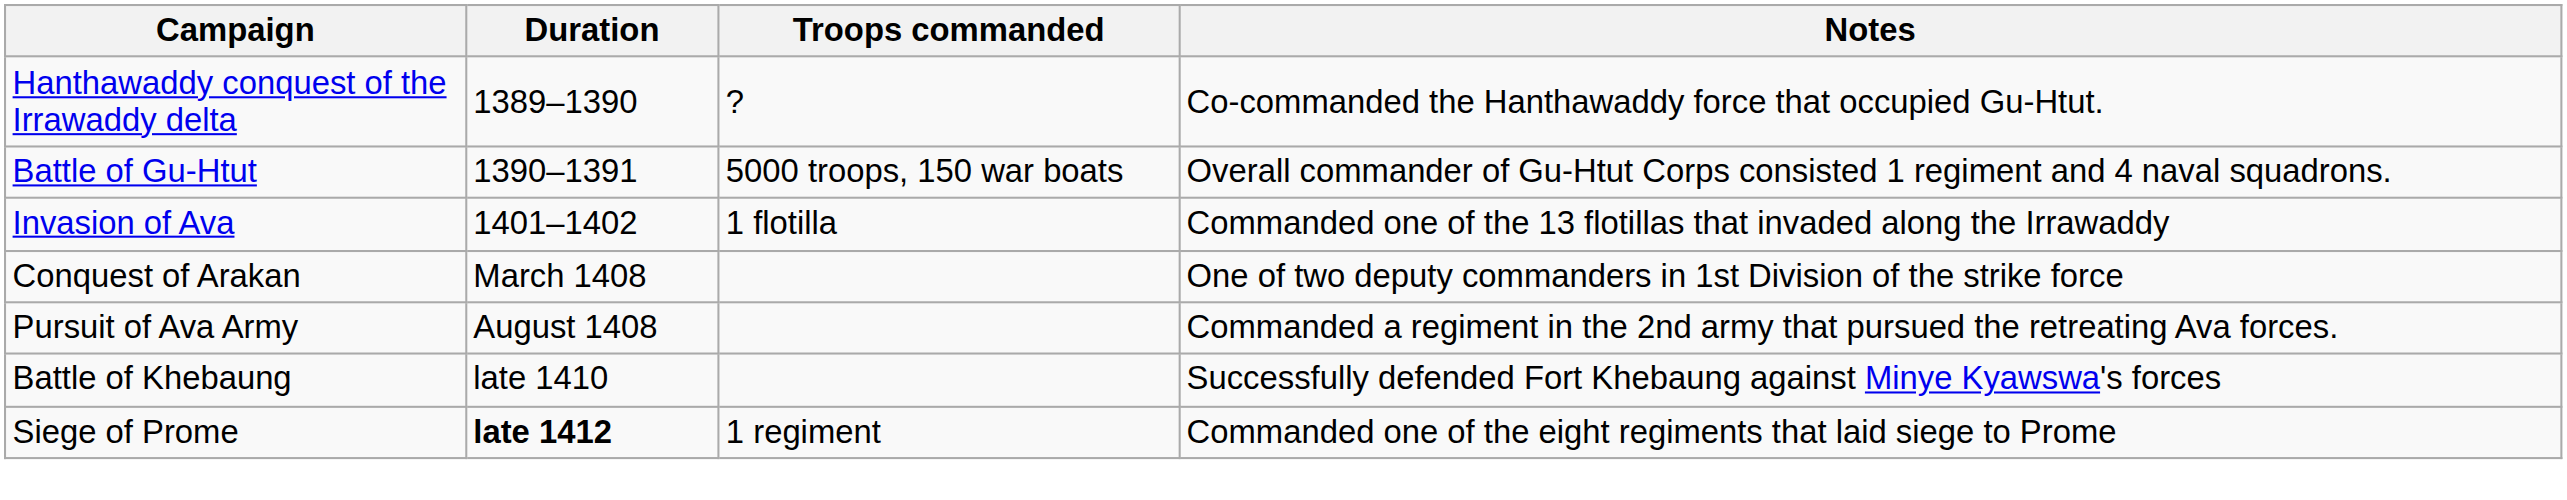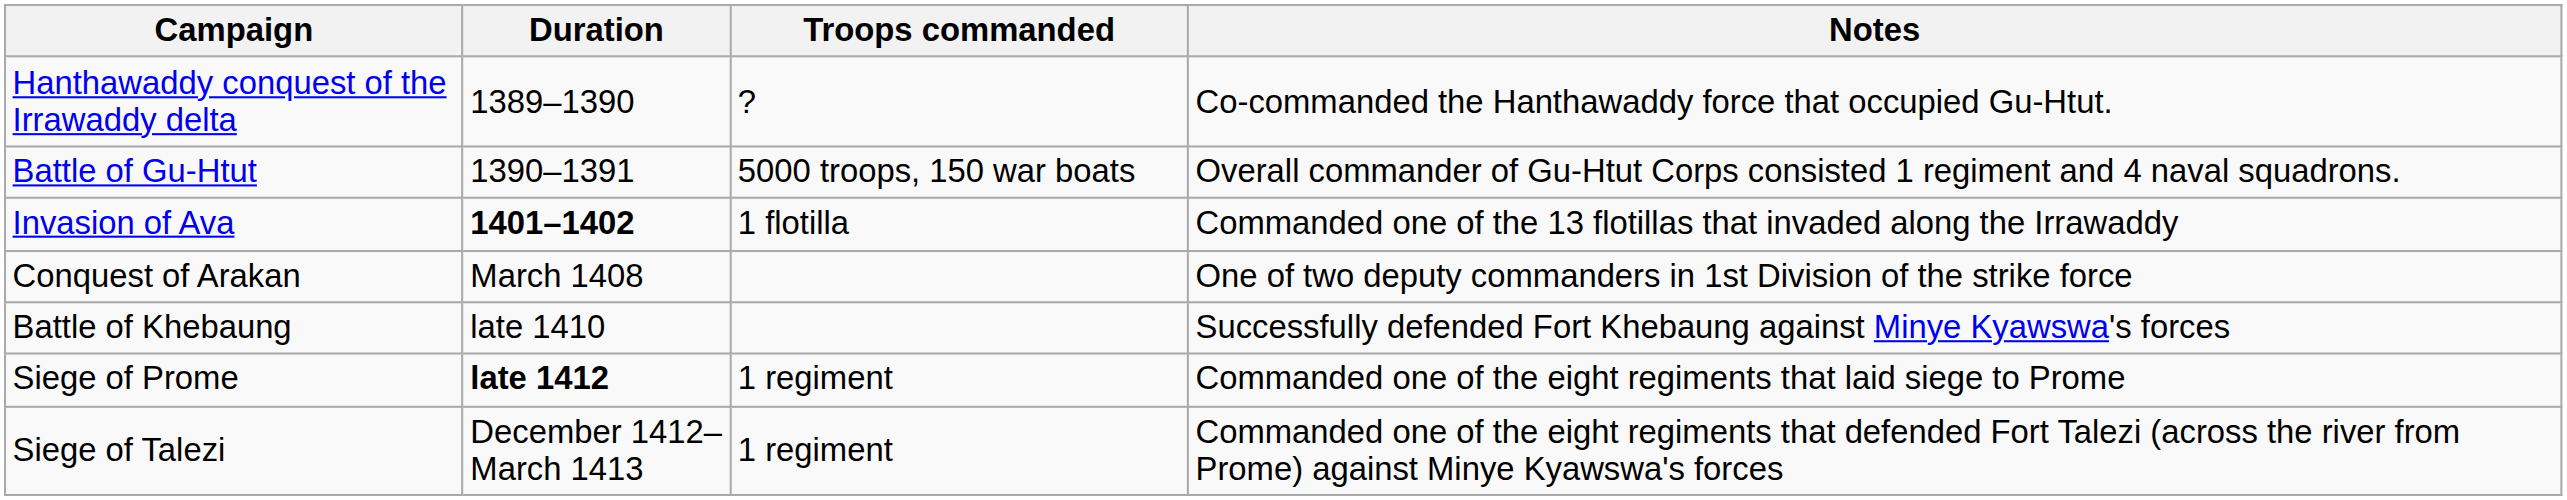 <table class="wikitable" border="1">
 <tr>
 <th width=10%>Campaign</th>
 <th width=5%>Duration</th>
 <th width=10%>Troops commanded</th>
 <th width=30%>Notes</th>
 </tr>
 <tr>
 <td><a href='#'>Hanthawaddy conquest of the Irrawaddy delta</a></td>
 <td>1389–1390</td>
 <td>?</td>
 <td>Co-commanded the Hanthawaddy force that occupied Gu-Htut.</td>
 </tr>
 <tr>
 <td><a href='#'>Battle of Gu-Htut</a></td>
 <td>1390–1391</td>
 <td>5000 troops, 150 war boats</td>
 <td>Overall commander of Gu-Htut Corps consisted 1 regiment and 4 naval squadrons.</td>
 </tr>
 <tr>
 <td><a href='#'>Invasion of Ava</a></td>
-<td>1401–1402</td>
+<td><strong>1401–1402</strong></td>
 <td>1 flotilla</td>
 <td>Commanded one of the 13 flotillas that invaded along the Irrawaddy</td>
 </tr>
 <tr>
 <td>Conquest of Arakan</td>
 <td>March 1408</td>
 <td></td>
 <td>One of two deputy commanders in 1st Division of the strike force</td>
-</tr>
-<tr>
-<td>Pursuit of Ava Army</td>
-<td>August 1408</td>
-<td></td>
-<td>Commanded a regiment in the 2nd army that pursued the retreating Ava forces.</td>
 </tr>
 <tr>
 <td>Battle of Khebaung</td>
 <td>late 1410</td>
 <td></td>
 <td>Successfully defended Fort Khebaung against <a href='#'>Minye Kyawswa</a>'s forces</td>
 </tr>
 <tr>
 <td>Siege of Prome</td>
 <td><strong>late 1412</strong></td>
 <td>1 regiment</td>
 <td>Commanded one of the eight regiments that laid siege to Prome</td>
 </tr>
+<tr>
+<td>Siege of Talezi</td>
+<td>December 1412–March 1413</td>
+<td>1 regiment</td>
+<td>Commanded one of the eight regiments that defended Fort Talezi (across the river from Prome) against Minye Kyawswa's forces</td>
+</tr>
 </table>
